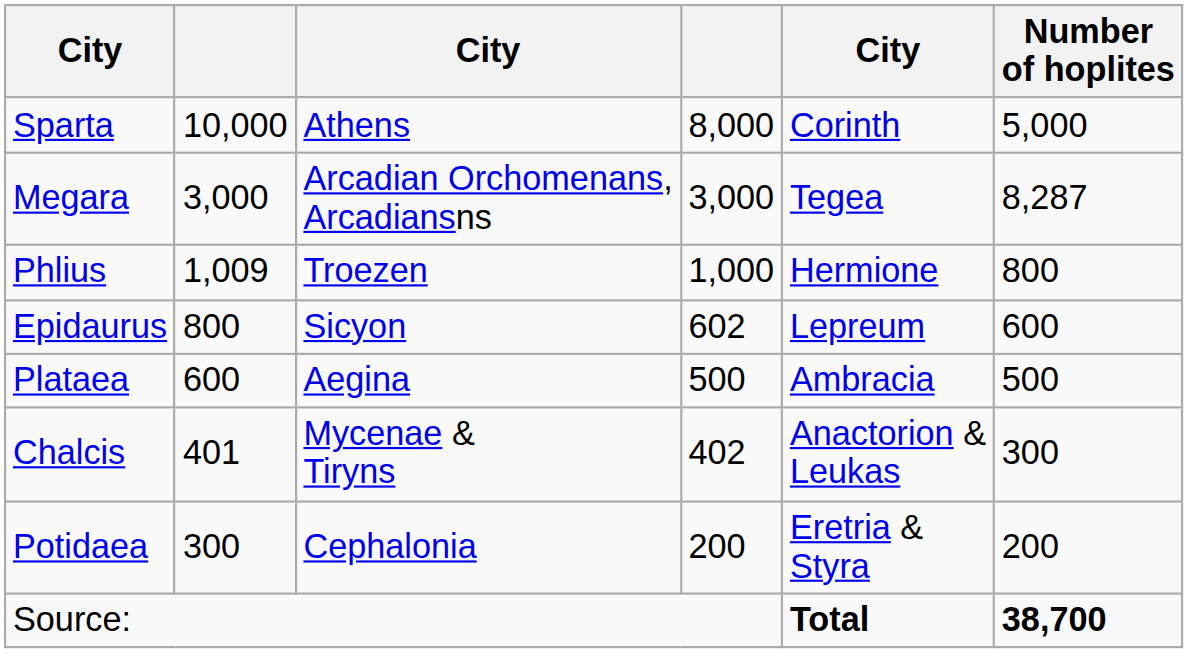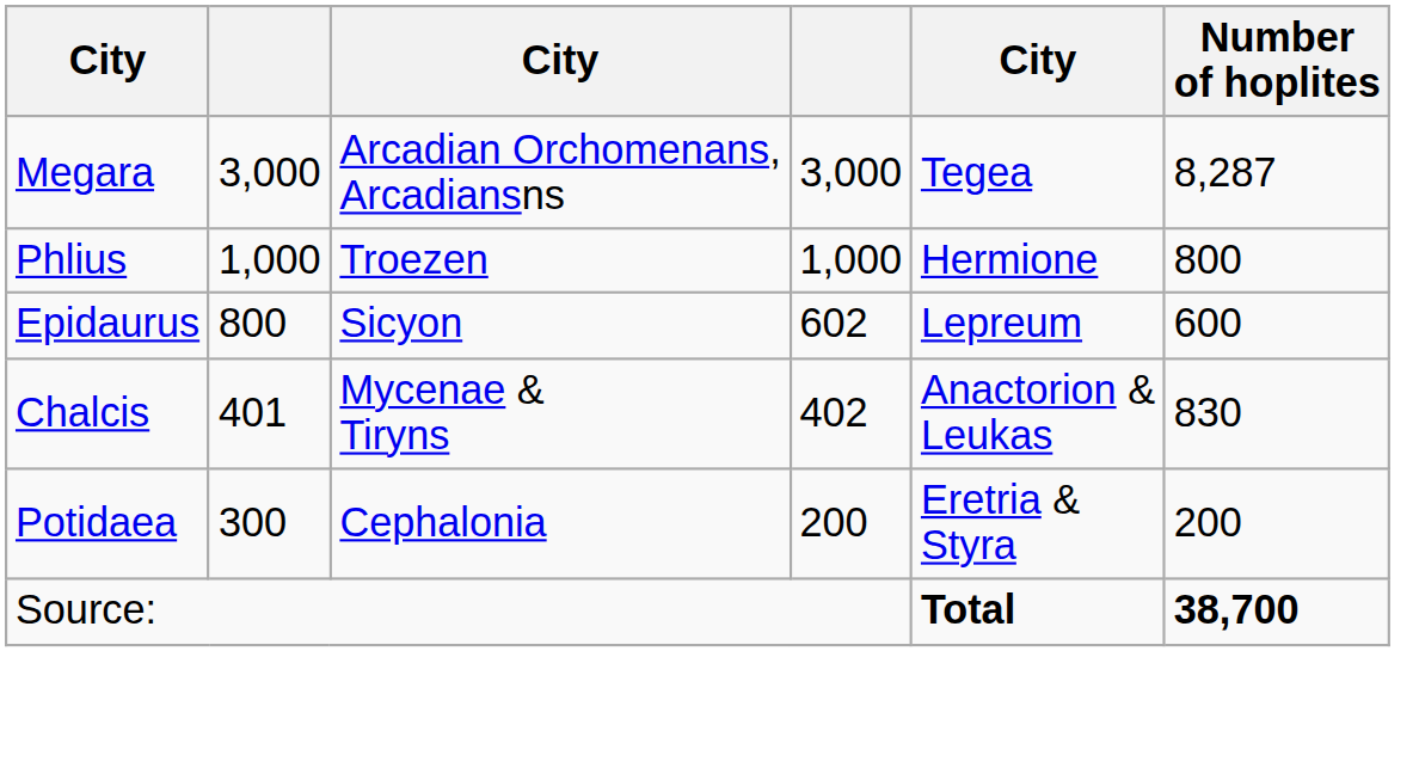 <table class="wikitable">
 <tr>
 <th>City</th>
 <th Number ></th>
 <th>City</th>
 <th Number></th>
 <th>City</th>
 <th>Number<br>of hoplites</th>
-</tr>
-<tr>
-<td><a href='#'>Sparta</a></td>
-<td>10,000</td>
-<td><a href='#'>Athens</a></td>
-<td>8,000</td>
-<td><a href='#'>Corinth</a></td>
-<td>5,000</td>
 </tr>
 <tr>
 <td><a href='#'>Megara</a></td>
 <td>3,000</td>
 <td><a href='#'>Arcadian Orchomenans</a>,<br><a href='#'>Arcadians</a>ns</td>
 <td>3,000</td>
 <td><a href='#'>Tegea</a></td>
 <td>8,287</td>
 </tr>
 <tr>
 <td><a href='#'>Phlius</a></td>
-<td>1,009</td>
+<td>1,000</td>
 <td><a href='#'>Troezen</a></td>
 <td>1,000</td>
 <td><a href='#'>Hermione</a></td>
 <td>800</td>
 </tr>
 <tr>
 <td><a href='#'>Epidaurus</a></td>
 <td>800</td>
 <td><a href='#'>Sicyon</a></td>
 <td>602</td>
 <td><a href='#'>Lepreum</a></td>
 <td>600</td>
 </tr>
 <tr>
-<td><a href='#'>Plataea</a></td>
-<td>600</td>
-<td><a href='#'>Aegina</a></td>
-<td>500</td>
-<td><a href='#'>Ambracia</a></td>
-<td>500</td>
-</tr>
-<tr>
 <td><a href='#'>Chalcis</a></td>
 <td>401</td>
 <td><a href='#'>Mycenae</a> &<br><a href='#'>Tiryns</a></td>
 <td>402</td>
 <td><a href='#'>Anactorion</a> &<br><a href='#'>Leukas</a></td>
-<td>300</td>
+<td>830</td>
 </tr>
 <tr>
 <td><a href='#'>Potidaea</a></td>
 <td>300</td>
 <td><a href='#'>Cephalonia</a></td>
 <td>200</td>
 <td><a href='#'>Eretria</a> &<br><a href='#'>Styra</a></td>
 <td>200</td>
 </tr>
 <tr>
 <td colspan="4">Source: </td>
 <td><strong>Total</strong></td>
 <td><strong>38,700</strong></td>
 </tr>
 </table>
